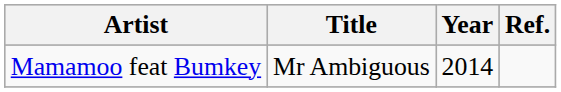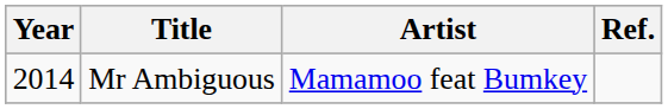 <table class="wikitable">
 <tr>
+<th>Year</th>
+<th>Title</th>
 <th>Artist</th>
-<th>Title</th>
-<th>Year</th>
 <th>Ref.</th>
 </tr>
 <tr>
+<td>2014</td>
+<td>Mr Ambiguous</td>
 <td><a href='#'>Mamamoo</a> feat <a href='#'>Bumkey</a></td>
-<td>Mr Ambiguous</td>
-<td>2014</td>
 <td></td>
 </tr>
 </table>
